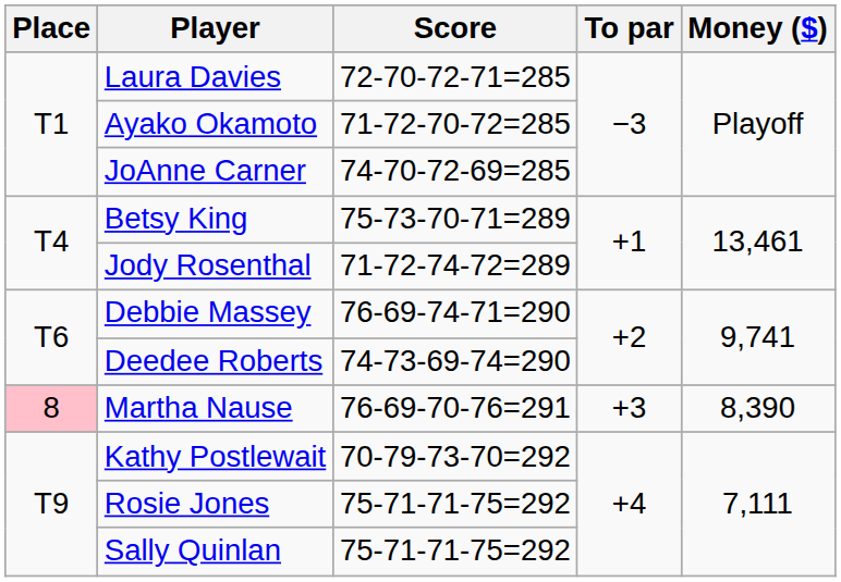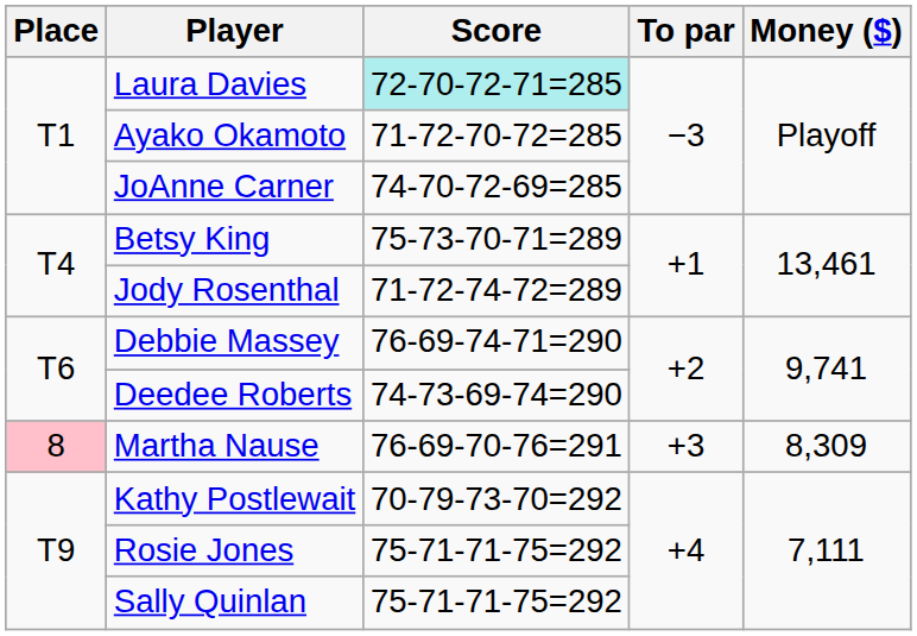 <table class="wikitable">
 <tr>
 <th>Place</th>
 <th>Player</th>
 <th>Score</th>
 <th>To par</th>
 <th>Money (<a href='#'>$</a>)</th>
 </tr>
 <tr>
 <td align=center rowspan=3>T1</td>
 <td> <a href='#'>Laura Davies</a></td>
-<td>72-70-72-71=285</td>
+<td style="background: paleturquoise;">72-70-72-71=285</td>
 <td rowspan=3 align=center>−3</td>
 <td rowspan=3 align=center>Playoff</td>
 </tr>
 <tr>
 <td> <a href='#'>Ayako Okamoto</a></td>
 <td>71-72-70-72=285</td>
 </tr>
 <tr>
 <td> <a href='#'>JoAnne Carner</a></td>
 <td>74-70-72-69=285</td>
 </tr>
 <tr>
 <td align=center rowspan=2>T4</td>
 <td> <a href='#'>Betsy King</a></td>
 <td>75-73-70-71=289</td>
 <td rowspan=2 align=center>+1</td>
 <td rowspan=2 align=center>13,461</td>
 </tr>
 <tr>
 <td> <a href='#'>Jody Rosenthal</a></td>
 <td>71-72-74-72=289</td>
 </tr>
 <tr>
 <td align=center rowspan=2>T6</td>
 <td> <a href='#'>Debbie Massey</a></td>
 <td>76-69-74-71=290</td>
 <td rowspan=2 align=center>+2</td>
 <td rowspan=2 align=center>9,741</td>
 </tr>
 <tr>
 <td> <a href='#'>Deedee Roberts</a></td>
 <td>74-73-69-74=290</td>
 </tr>
 <tr>
 <td align=center style="background: pink;">8</td>
 <td> <a href='#'>Martha Nause</a></td>
 <td>76-69-70-76=291</td>
 <td align=center>+3</td>
-<td align=center>8,390</td>
+<td align=center>8,309</td>
 </tr>
 <tr>
 <td align=center rowspan=3>T9</td>
 <td> <a href='#'>Kathy Postlewait</a></td>
 <td>70-79-73-70=292</td>
 <td rowspan=3 align=center>+4</td>
 <td rowspan=3 align=center>7,111</td>
 </tr>
 <tr>
 <td> <a href='#'>Rosie Jones</a></td>
 <td>75-71-71-75=292</td>
 </tr>
 <tr>
 <td> <a href='#'>Sally Quinlan</a></td>
 <td>75-71-71-75=292</td>
 </tr>
 </table>
